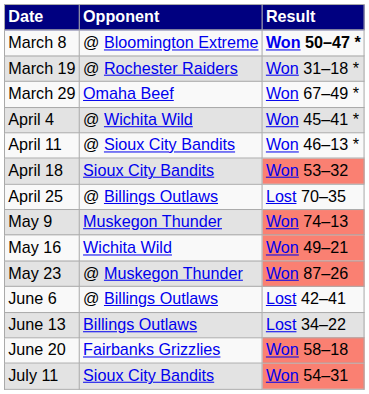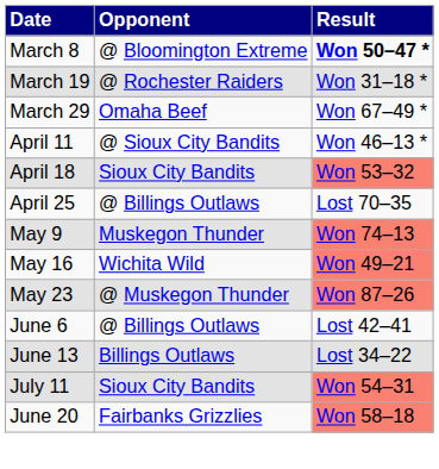 <table class="wikitable">
 <tr style="background:navy; color:white;">
 <td><strong>Date</strong></td>
 <td><strong>Opponent</strong></td>
 <td><strong>Result</strong></td>
 </tr>
 <tr>
 <td>March 8</td>
 <td>@ <a href='#'>Bloomington Extreme</a></td>
 <td><strong><a href='#'>Won</a> 50–47 *</strong></td>
 </tr>
 <tr style="background: #e3e3e3;">
 <td>March 19</td>
 <td>@ <a href='#'>Rochester Raiders</a></td>
 <td><a href='#'>Won</a> 31–18 *</td>
 </tr>
 <tr>
 <td>March 29</td>
 <td><a href='#'>Omaha Beef</a></td>
 <td><a href='#'>Won</a> 67–49 *</td>
-</tr>
-<tr style="background: #e3e3e3;">
-<td>April 4</td>
-<td>@ <a href='#'>Wichita Wild</a></td>
-<td><a href='#'>Won</a> 45–41 *</td>
 </tr>
 <tr>
 <td>April 11</td>
 <td>@ <a href='#'>Sioux City Bandits</a></td>
 <td><a href='#'>Won</a> 46–13 *</td>
 </tr>
 <tr style="background: #e3e3e3;">
 <td>April 18</td>
 <td><a href='#'>Sioux City Bandits</a></td>
 <td style="background:salmon;"><a href='#'>Won</a> 53–32</td>
 </tr>
 <tr>
 <td>April 25</td>
 <td>@ <a href='#'>Billings Outlaws</a></td>
 <td><a href='#'>Lost</a> 70–35</td>
 </tr>
 <tr style="background: #e3e3e3;">
 <td>May 9</td>
 <td><a href='#'>Muskegon Thunder</a></td>
 <td style="background:salmon;"><a href='#'>Won</a> 74–13</td>
 </tr>
 <tr>
 <td>May 16</td>
 <td><a href='#'>Wichita Wild</a></td>
 <td style="background:salmon;"><a href='#'>Won</a> 49–21</td>
 </tr>
 <tr style="background: #e3e3e3;">
 <td>May 23</td>
 <td>@ <a href='#'>Muskegon Thunder</a></td>
 <td style="background:salmon;"><a href='#'>Won</a> 87–26</td>
 </tr>
 <tr>
 <td>June 6</td>
 <td>@ <a href='#'>Billings Outlaws</a></td>
 <td><a href='#'>Lost</a> 42–41</td>
 </tr>
 <tr style="background: #e3e3e3;">
 <td>June 13</td>
 <td><a href='#'>Billings Outlaws</a></td>
 <td><a href='#'>Lost</a> 34–22</td>
 </tr>
+<tr style="background: #e3e3e3;">
+<td>July 11</td>
+<td><a href='#'>Sioux City Bandits</a></td>
+<td style="background:salmon;"><a href='#'>Won</a> 54–31</td>
+</tr>
 <tr>
 <td>June 20</td>
 <td><a href='#'>Fairbanks Grizzlies</a></td>
 <td style="background:salmon;"><a href='#'>Won</a> 58–18</td>
 </tr>
-<tr style="background: #e3e3e3;">
-<td>July 11</td>
-<td><a href='#'>Sioux City Bandits</a></td>
-<td style="background:salmon;"><a href='#'>Won</a> 54–31</td>
-</tr>
 </table>
